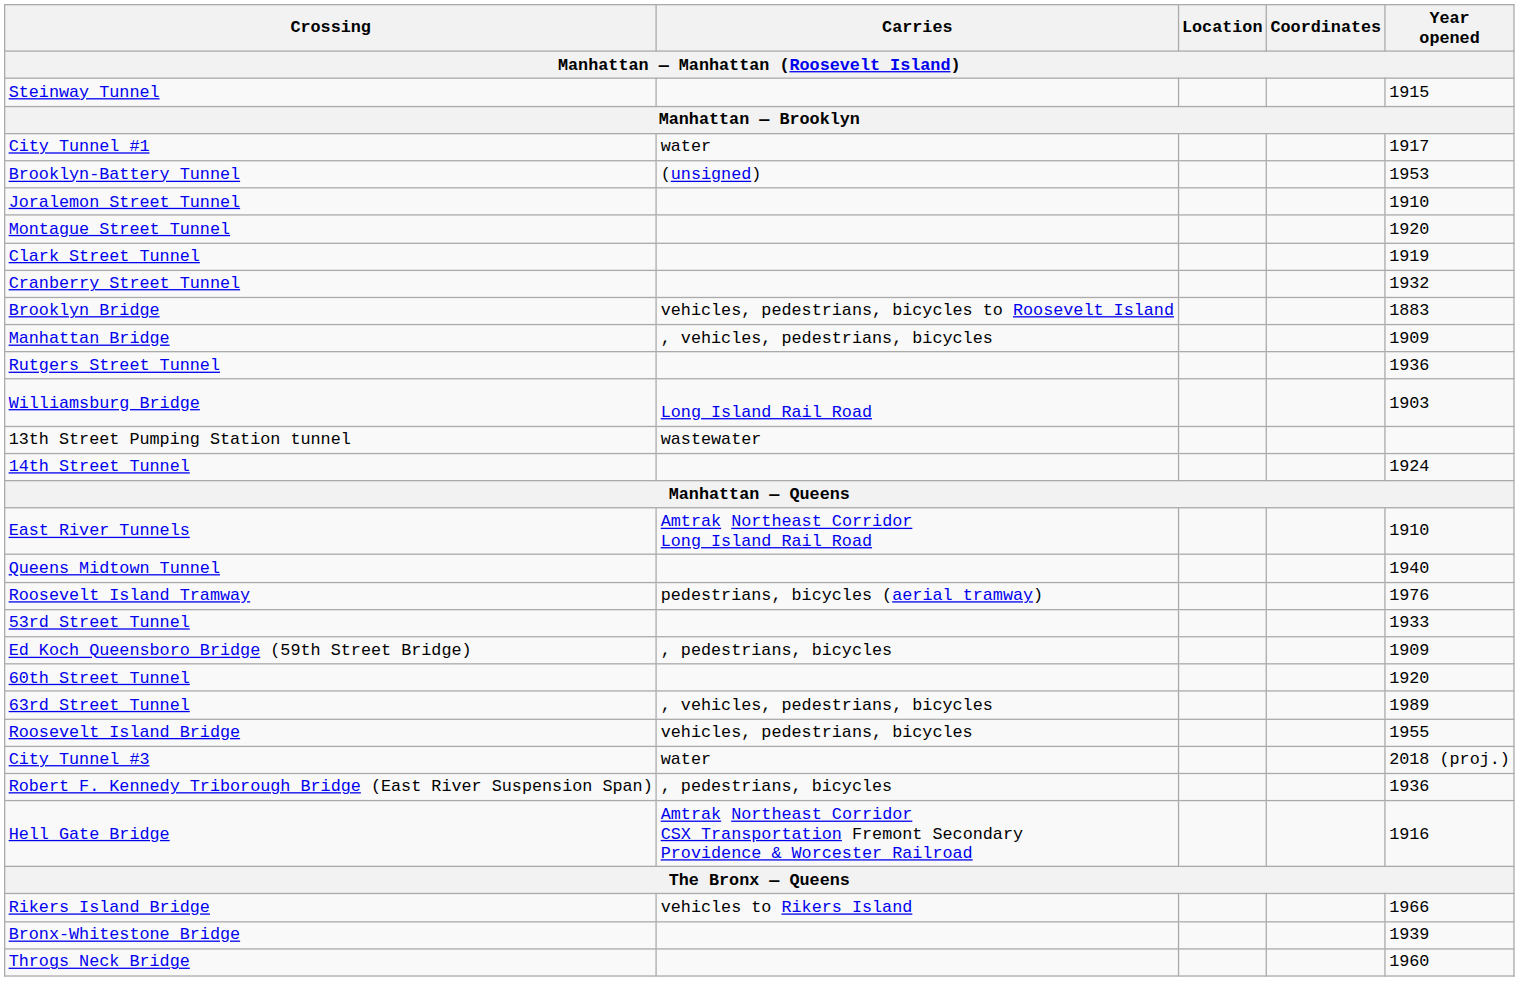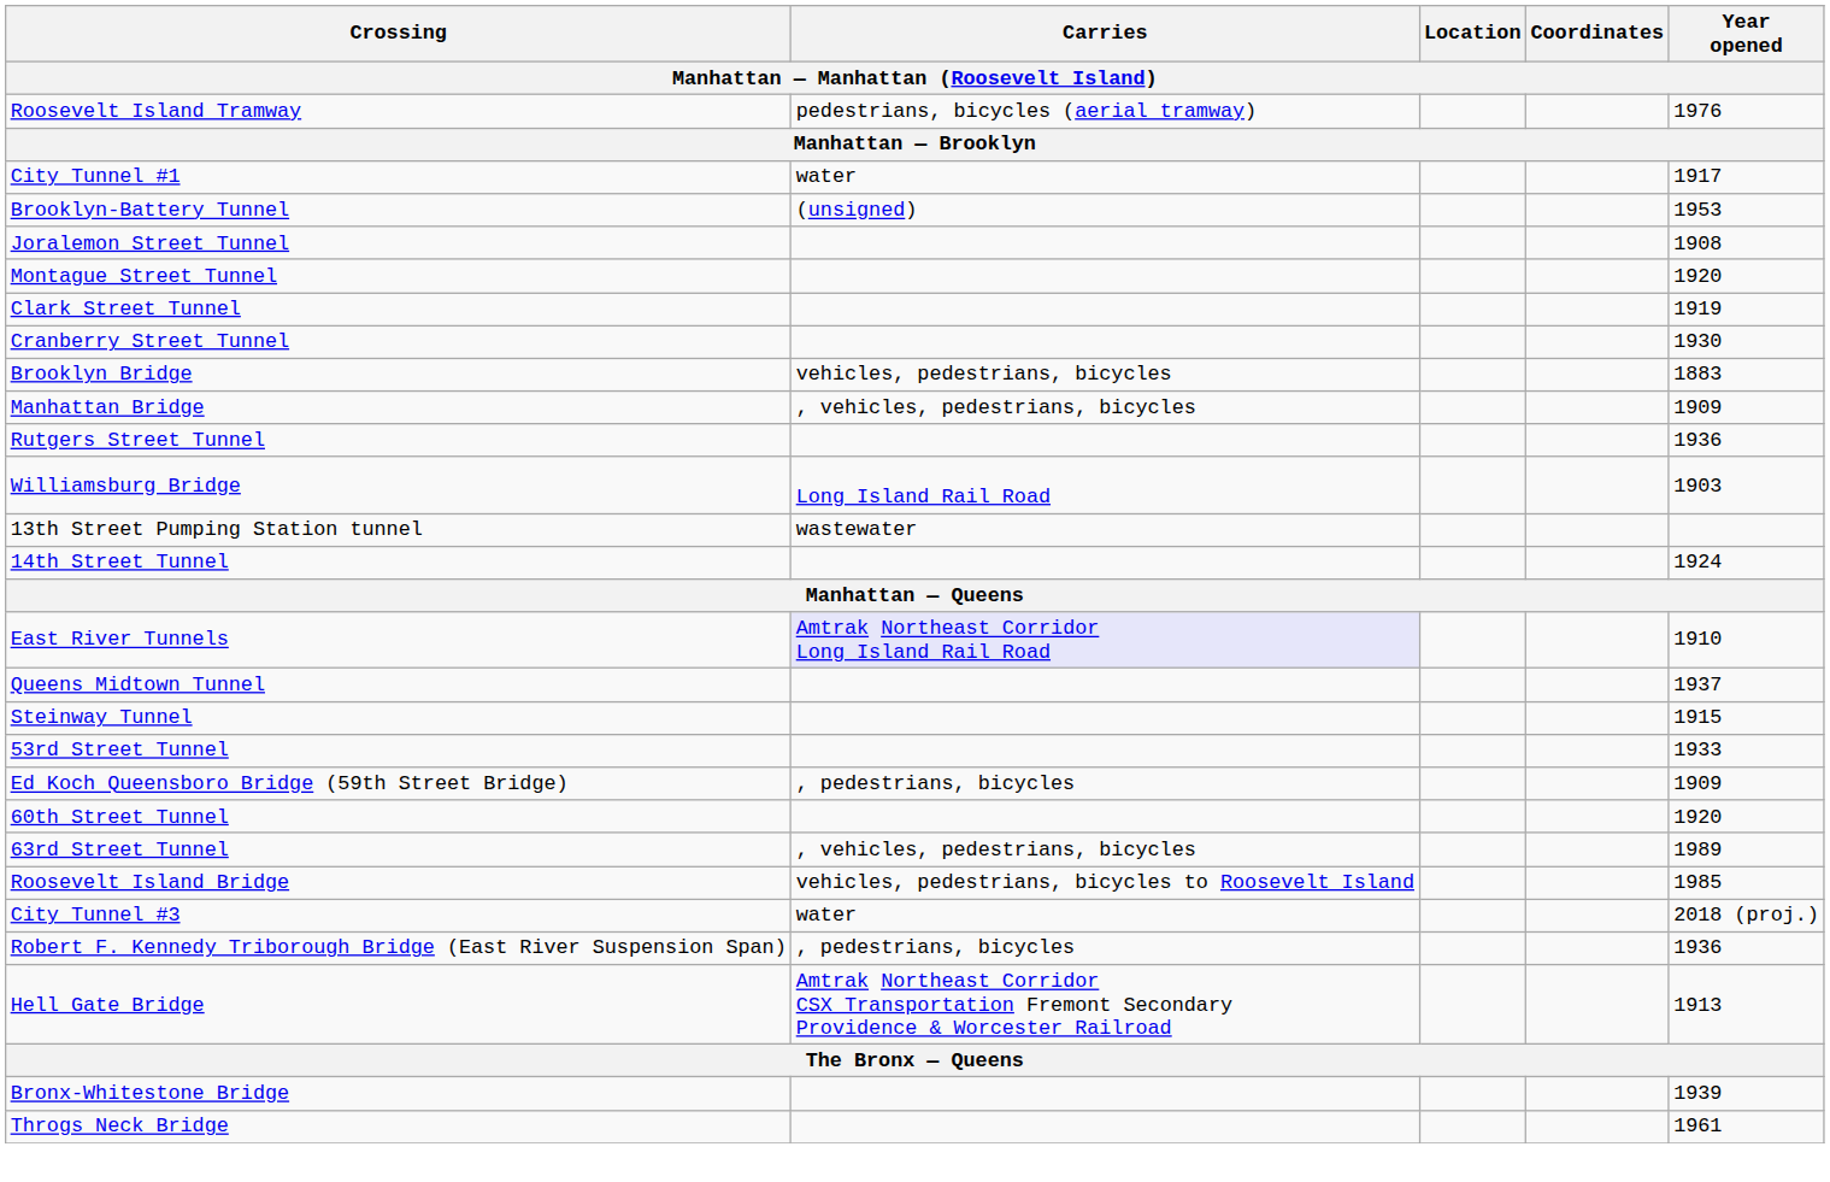 <table class=wikitable>
 <tr>
 <th>Crossing</th>
 <th>Carries</th>
 <th>Location</th>
 <th>Coordinates</th>
 <th>Year<br>opened</th>
 </tr>
 <tr>
 <th colspan=5>Manhattan — Manhattan (<a href='#'>Roosevelt Island</a>)</th>
 </tr>
 <tr>
-<td><a href='#'>Steinway Tunnel</a></td>
+<td><a href='#'>Roosevelt Island Tramway</a></td>
+<td>pedestrians, bicycles (<a href='#'>aerial tramway</a>)</td>
 <td></td>
 <td></td>
-<td></td>
-<td>1915</td>
+<td>1976</td>
 </tr>
 <tr>
 <th colspan=5>Manhattan — Brooklyn</th>
 </tr>
 <tr>
 <td><a href='#'>City Tunnel #1</a></td>
 <td>water</td>
 <td></td>
 <td></td>
 <td>1917</td>
 </tr>
 <tr>
 <td><a href='#'>Brooklyn-Battery Tunnel</a> </td>
 <td> (<a href='#'>unsigned</a>)</td>
 <td></td>
 <td></td>
 <td>1953</td>
 </tr>
 <tr>
 <td><a href='#'>Joralemon Street Tunnel</a></td>
 <td></td>
 <td></td>
 <td></td>
-<td>1910</td>
+<td>1908</td>
 </tr>
 <tr>
 <td><a href='#'>Montague Street Tunnel</a></td>
 <td></td>
 <td></td>
 <td></td>
 <td>1920</td>
 </tr>
 <tr>
 <td><a href='#'>Clark Street Tunnel</a></td>
 <td></td>
 <td></td>
 <td></td>
 <td>1919</td>
 </tr>
 <tr>
 <td><a href='#'>Cranberry Street Tunnel</a></td>
 <td></td>
 <td></td>
 <td></td>
-<td>1932</td>
+<td>1930</td>
 </tr>
 <tr>
 <td><a href='#'>Brooklyn Bridge</a></td>
-<td>vehicles, pedestrians, bicycles to <a href='#'>Roosevelt Island</a></td>
+<td>vehicles, pedestrians, bicycles</td>
 <td></td>
 <td></td>
 <td>1883</td>
 </tr>
 <tr>
 <td><a href='#'>Manhattan Bridge</a></td>
 <td>, vehicles, pedestrians, bicycles</td>
 <td></td>
 <td></td>
 <td>1909</td>
 </tr>
 <tr>
 <td><a href='#'>Rutgers Street Tunnel</a></td>
 <td></td>
 <td></td>
 <td></td>
 <td>1936</td>
 </tr>
 <tr>
 <td><a href='#'>Williamsburg Bridge</a></td>
 <td><br> <a href='#'>Long Island Rail Road</a></td>
 <td></td>
 <td></td>
 <td>1903</td>
 </tr>
 <tr>
 <td>13th Street Pumping Station tunnel</td>
 <td>wastewater</td>
 <td></td>
 <td></td>
 <td></td>
 </tr>
 <tr>
 <td><a href='#'>14th Street Tunnel</a></td>
 <td></td>
 <td></td>
 <td></td>
 <td>1924</td>
 </tr>
 <tr>
 <th colspan=5>Manhattan — Queens</th>
 </tr>
 <tr>
 <td><a href='#'>East River Tunnels</a></td>
-<td><a href='#'>Amtrak</a> <a href='#'>Northeast Corridor</a><br> <a href='#'>Long Island Rail Road</a></td>
+<td style="background: lavender;"><a href='#'>Amtrak</a> <a href='#'>Northeast Corridor</a><br> <a href='#'>Long Island Rail Road</a></td>
 <td></td>
 <td></td>
 <td>1910</td>
 </tr>
 <tr>
 <td><a href='#'>Queens Midtown Tunnel</a> </td>
 <td></td>
 <td></td>
 <td></td>
-<td>1940</td>
+<td>1937</td>
 </tr>
 <tr>
-<td><a href='#'>Roosevelt Island Tramway</a></td>
-<td>pedestrians, bicycles (<a href='#'>aerial tramway</a>)</td>
+<td><a href='#'>Steinway Tunnel</a></td>
 <td></td>
 <td></td>
-<td>1976</td>
+<td></td>
+<td>1915</td>
 </tr>
 <tr>
 <td><a href='#'>53rd Street Tunnel</a></td>
 <td></td>
 <td></td>
 <td></td>
 <td>1933</td>
 </tr>
 <tr>
 <td><a href='#'>Ed Koch Queensboro Bridge</a> (59th Street Bridge)</td>
 <td>, pedestrians, bicycles</td>
 <td></td>
 <td></td>
 <td>1909</td>
 </tr>
 <tr>
 <td><a href='#'>60th Street Tunnel</a></td>
 <td></td>
 <td></td>
 <td></td>
 <td>1920</td>
 </tr>
 <tr>
 <td><a href='#'>63rd Street Tunnel</a></td>
 <td>, vehicles, pedestrians, bicycles</td>
 <td></td>
 <td></td>
 <td>1989</td>
 </tr>
 <tr>
 <td><a href='#'>Roosevelt Island Bridge</a></td>
-<td>vehicles, pedestrians, bicycles</td>
+<td>vehicles, pedestrians, bicycles to <a href='#'>Roosevelt Island</a></td>
 <td></td>
 <td></td>
-<td>1955</td>
+<td>1985</td>
 </tr>
 <tr>
 <td><a href='#'>City Tunnel #3</a></td>
 <td>water</td>
 <td></td>
 <td></td>
 <td>2018 (proj.)</td>
 </tr>
 <tr>
 <td><a href='#'>Robert F. Kennedy Triborough Bridge</a> (East River Suspension Span)</td>
 <td>, pedestrians, bicycles</td>
 <td></td>
 <td></td>
 <td>1936</td>
 </tr>
 <tr>
 <td><a href='#'>Hell Gate Bridge</a></td>
 <td><a href='#'>Amtrak</a> <a href='#'>Northeast Corridor</a><br><a href='#'>CSX Transportation</a> Fremont Secondary<br><a href='#'>Providence & Worcester Railroad</a></td>
 <td></td>
 <td></td>
-<td>1916</td>
+<td>1913</td>
 </tr>
 <tr>
 <th colspan=5>The Bronx — Queens</th>
-</tr>
-<tr>
-<td><a href='#'>Rikers Island Bridge</a></td>
-<td>vehicles to <a href='#'>Rikers Island</a></td>
-<td></td>
-<td></td>
-<td>1966</td>
 </tr>
 <tr>
 <td><a href='#'>Bronx-Whitestone Bridge</a></td>
 <td></td>
 <td></td>
 <td></td>
 <td>1939</td>
 </tr>
 <tr>
 <td><a href='#'>Throgs Neck Bridge</a></td>
 <td></td>
 <td></td>
 <td></td>
-<td>1960</td>
+<td>1961</td>
 </tr>
 </table>
